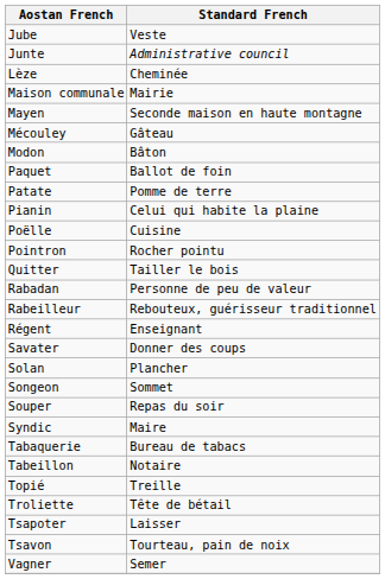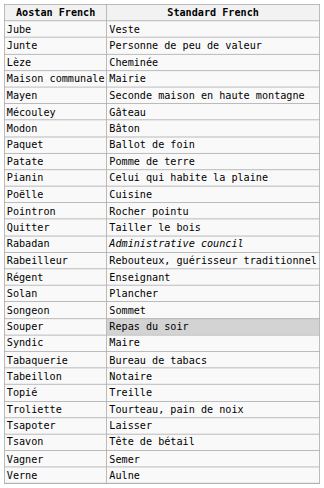 <table class="wikitable">
 <tr>
 <th>Aostan French</th>
 <th>Standard French</th>
 </tr>
 <tr>
 <td>Jube</td>
 <td>Veste</td>
 </tr>
 <tr>
 <td>Junte</td>
-<td><em>Administrative council</em></td>
+<td>Personne de peu de valeur</td>
 </tr>
 <tr>
 <td>Lèze</td>
 <td>Cheminée</td>
 </tr>
 <tr>
 <td>Maison communale</td>
 <td>Mairie</td>
 </tr>
 <tr>
 <td>Mayen</td>
 <td>Seconde maison en haute montagne</td>
 </tr>
 <tr>
 <td>Mécouley</td>
 <td>Gâteau</td>
 </tr>
 <tr>
 <td>Modon</td>
 <td>Bâton</td>
 </tr>
 <tr>
 <td>Paquet</td>
 <td>Ballot de foin</td>
 </tr>
 <tr>
 <td>Patate</td>
 <td>Pomme de terre</td>
 </tr>
 <tr>
 <td>Pianin</td>
 <td>Celui qui habite la plaine</td>
 </tr>
 <tr>
 <td>Poëlle</td>
 <td>Cuisine</td>
 </tr>
 <tr>
 <td>Pointron</td>
 <td>Rocher pointu</td>
 </tr>
 <tr>
 <td>Quitter</td>
 <td>Tailler le bois</td>
 </tr>
 <tr>
 <td>Rabadan</td>
-<td>Personne de peu de valeur</td>
+<td><em>Administrative council</em></td>
 </tr>
 <tr>
 <td>Rabeilleur</td>
 <td>Rebouteux, guérisseur traditionnel</td>
 </tr>
 <tr>
 <td>Régent</td>
 <td>Enseignant</td>
-</tr>
-<tr>
-<td>Savater</td>
-<td>Donner des coups</td>
 </tr>
 <tr>
 <td>Solan</td>
 <td>Plancher</td>
 </tr>
 <tr>
 <td>Songeon</td>
 <td>Sommet</td>
 </tr>
 <tr>
 <td>Souper</td>
-<td>Repas du soir</td>
+<td style="background: lightgrey;">Repas du soir</td>
 </tr>
 <tr>
 <td>Syndic</td>
 <td>Maire</td>
 </tr>
 <tr>
 <td>Tabaquerie</td>
 <td>Bureau de tabacs</td>
 </tr>
 <tr>
 <td>Tabeillon</td>
 <td>Notaire</td>
 </tr>
 <tr>
 <td>Topié</td>
 <td>Treille</td>
 </tr>
 <tr>
 <td>Troliette</td>
-<td>Tête de bétail</td>
+<td>Tourteau, pain de noix</td>
 </tr>
 <tr>
 <td>Tsapoter</td>
 <td>Laisser</td>
 </tr>
 <tr>
 <td>Tsavon</td>
-<td>Tourteau, pain de noix</td>
+<td>Tête de bétail</td>
 </tr>
 <tr>
 <td>Vagner</td>
 <td>Semer</td>
 </tr>
+<tr>
+<td>Verne</td>
+<td>Aulne</td>
+</tr>
 <tr | || ||>
 </tr>
 </table>
